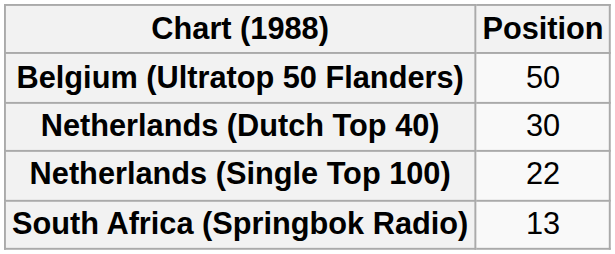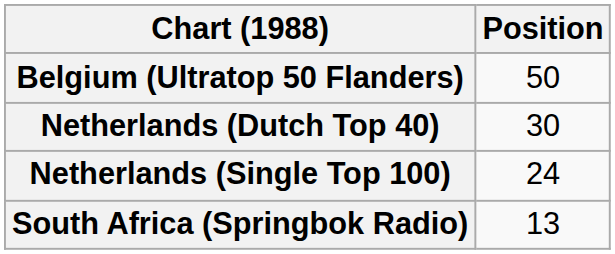 <table class="wikitable sortable plainrowheaders" style="text-align:center">
 <tr>
 <th>Chart (1988)</th>
 <th>Position</th>
 </tr>
 <tr>
 <th scope="row">Belgium (Ultratop 50 Flanders)</th>
 <td>50</td>
 </tr>
 <tr>
 <th scope="row">Netherlands (Dutch Top 40)</th>
 <td>30</td>
 </tr>
 <tr>
 <th scope="row">Netherlands (Single Top 100)</th>
-<td>22</td>
+<td>24</td>
 </tr>
 <tr>
 <th scope="row">South Africa (Springbok Radio)</th>
 <td>13</td>
 </tr>
 </table>
